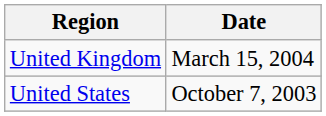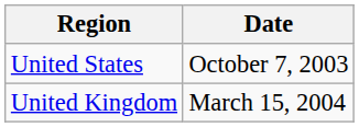 <table class="wikitable">
 <tr>
 <th>Region</th>
 <th>Date</th>
 </tr>
 <tr>
+<td><a href='#'>United States</a></td>
+<td>October 7, 2003</td>
+</tr>
+<tr>
 <td><a href='#'>United Kingdom</a></td>
 <td>March 15, 2004</td>
 </tr>
-<tr>
-<td><a href='#'>United States</a></td>
-<td>October 7, 2003</td>
-</tr>
 </table>
